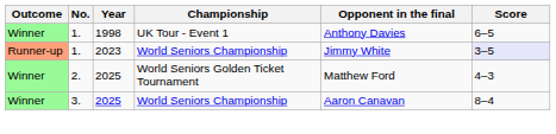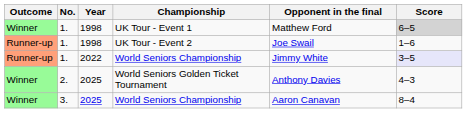 <table class="sortable wikitable">
 <tr>
 <th width="80">Outcome</th>
 <th width="20">No.</th>
 <th width="50">Year</th>
 <th width="250">Championship</th>
 <th width="200">Opponent in the final</th>
 <th width="100">Score</th>
 </tr>
 <tr>
 <td style="background:#98FB98">Winner</td>
 <td>1.</td>
 <td>1998</td>
 <td>UK Tour - Event 1</td>
-<td> <a href='#'>Anthony Davies</a></td>
-<td>6–5</td>
+<td> Matthew Ford</td>
+<td style="background: lightgrey;">6–5</td>
 </tr>
 <tr>
 <td style="background:#ffa07a;">Runner-up</td>
 <td>1.</td>
-<td>2023</td>
+<td>1998</td>
+<td>UK Tour - Event 2</td>
+<td> <a href='#'>Joe Swail</a></td>
+<td>1–6</td>
+</tr>
+<tr>
+<td style="background:#ffa07a;">Runner-up</td>
+<td>1.</td>
+<td>2022</td>
 <td><a href='#'>World Seniors Championship</a></td>
 <td> <a href='#'>Jimmy White</a></td>
 <td style="background: lavender;">3–5</td>
 </tr>
 <tr>
 <td style="background:#98fb98;">Winner</td>
 <td>2.</td>
 <td>2025</td>
 <td>World Seniors Golden Ticket Tournament</td>
-<td> Matthew Ford</td>
+<td> <a href='#'>Anthony Davies</a></td>
 <td>4–3</td>
 </tr>
 <tr>
 <td style="background:#98fb98;">Winner</td>
 <td>3.</td>
 <td><a href='#'>2025</a></td>
 <td><a href='#'>World Seniors Championship</a></td>
 <td> <a href='#'>Aaron Canavan</a></td>
 <td>8–4</td>
 </tr>
 </table>
